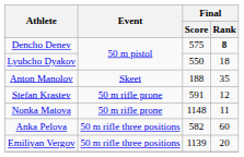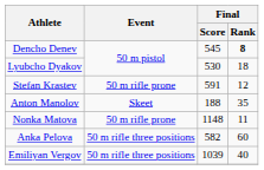 <table class="wikitable" style="font-size:90%; text-align:center;">
 <tr>
 <th rowspan="2">Athlete</th>
 <th rowspan="2">Event</th>
 <th colspan="2">Final</th>
 </tr>
 <tr>
 <th>Score</th>
 <th>Rank</th>
 </tr>
 <tr>
 <td rowspan=1><a href='#'>Dencho Denev</a></td>
 <td rowspan=2><a href='#'>50 m pistol</a></td>
-<td align="center">575</td>
+<td align="center">545</td>
 <td align="center"><strong>8</strong></td>
 </tr>
 <tr>
 <td rowspan=1><a href='#'>Lyubcho Dyakov</a></td>
-<td align="center">550</td>
+<td align="center">530</td>
 <td align="center">18</td>
+</tr>
+<tr>
+<td rowspan=1><a href='#'>Stefan Krastev</a></td>
+<td><a href='#'>50 m rifle prone</a></td>
+<td align="center">591</td>
+<td align="center">12</td>
 </tr>
 <tr>
 <td rowspan=1><a href='#'>Anton Manolov</a></td>
 <td><a href='#'>Skeet</a></td>
 <td align="center">188</td>
 <td align="center">35</td>
-</tr>
-<tr>
-<td rowspan=1><a href='#'>Stefan Krastev</a></td>
-<td><a href='#'>50 m rifle prone</a></td>
-<td align="center">591</td>
-<td align="center">12</td>
 </tr>
 <tr>
 <td rowspan=1><a href='#'>Nonka Matova</a></td>
 <td><a href='#'>50 m rifle prone</a></td>
 <td align="center">1148</td>
 <td align="center">11</td>
 </tr>
 <tr>
 <td rowspan=1><a href='#'>Anka Pelova</a></td>
 <td><a href='#'>50 m rifle three positions</a></td>
 <td align="center">582</td>
 <td align="center">60</td>
 </tr>
 <tr>
 <td rowspan=1><a href='#'>Emiliyan Vergov</a></td>
 <td><a href='#'>50 m rifle three positions</a></td>
-<td align="center">1139</td>
-<td align="center">20</td>
+<td align="center">1039</td>
+<td align="center">40</td>
 </tr>
 <tr>
 </tr>
 </table>
